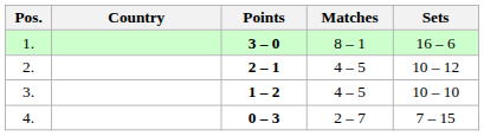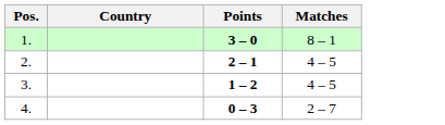 <table class="wikitable" style="text-align:center;">
 <tr>
 <th width=40>Pos.</th>
 <th width=165>Country</th>
 <th width=80>Points</th>
 <th width=80>Matches</th>
-<th width=80>Sets</th>
 </tr>
 <tr style="background:#ccffcc;">
 <td>1.</td>
 <td style="text-align:left;"></td>
 <td><strong>3 – 0</strong></td>
 <td>8 – 1</td>
-<td>16 – 6</td>
 </tr>
 <tr style="background:#ffffff;">
 <td>2.</td>
 <td style="text-align:left;"></td>
 <td><strong>2 – 1</strong></td>
 <td>4 – 5</td>
-<td>10 – 12</td>
 </tr>
 <tr style="background:#ffffff;">
 <td>3.</td>
 <td style="text-align:left;"></td>
 <td><strong>1 – 2</strong></td>
 <td>4 – 5</td>
-<td>10 – 10</td>
 </tr>
 <tr style="background:#ffffff;">
 <td>4.</td>
 <td style="text-align:left;"></td>
 <td><strong>0 – 3</strong></td>
 <td>2 – 7</td>
-<td>7 – 15</td>
 </tr>
 </table>
